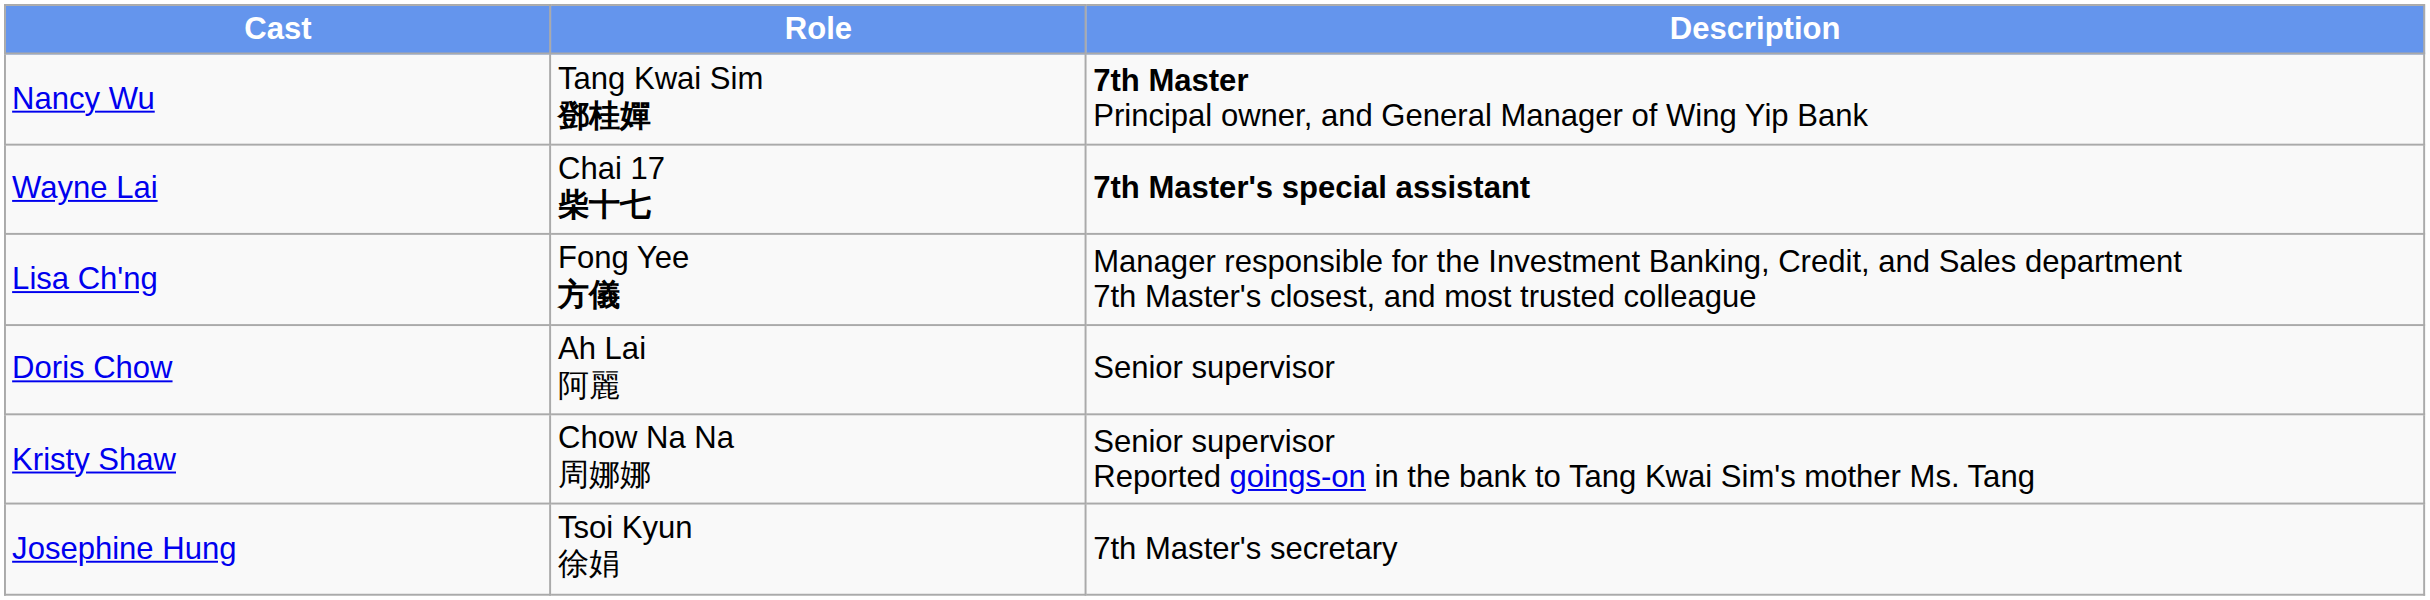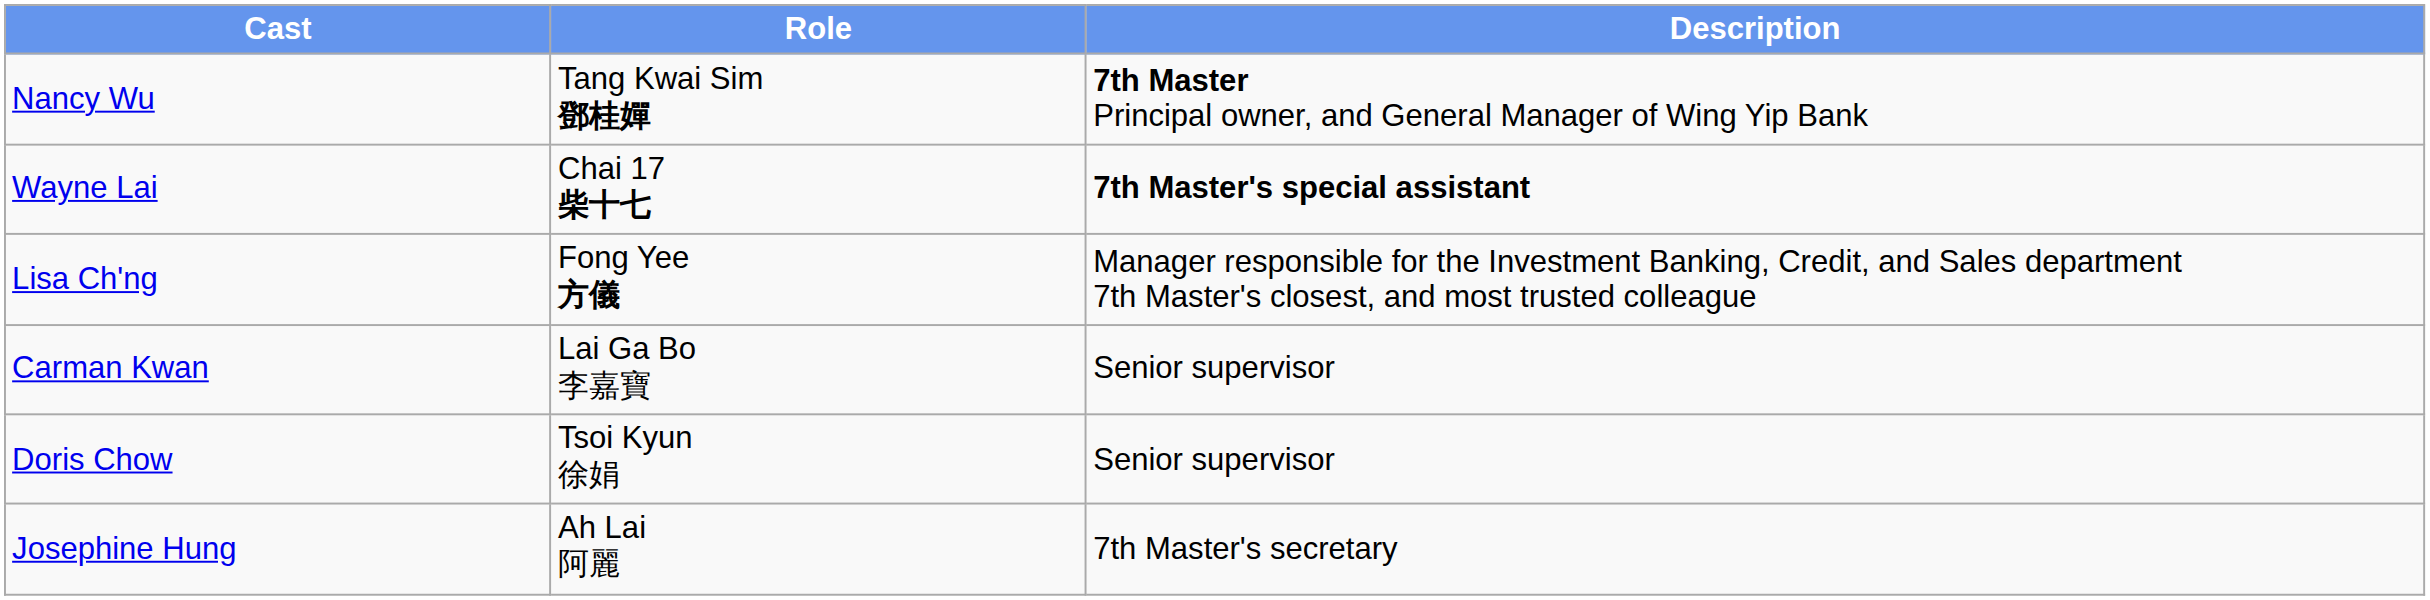 <table class="wikitable">
 <tr style="background:cornflowerblue; color:white" align=center>
 <td style="width:6%"><strong>Cast</strong></td>
 <td style="width:6%"><strong>Role</strong></td>
 <td style="width:15%"><strong>Description</strong></td>
 </tr>
 <tr>
 <td><a href='#'>Nancy Wu</a></td>
 <td>Tang Kwai Sim<br><strong>鄧桂嬋</strong></td>
 <td><strong>7th Master</strong><br>Principal owner, and General Manager of Wing Yip Bank</td>
 </tr>
 <tr>
 <td><a href='#'>Wayne Lai</a></td>
 <td>Chai 17<br><strong>柴十七</strong></td>
 <td><strong>7th Master's special assistant</strong></td>
 </tr>
 <tr>
 <td><a href='#'>Lisa Ch'ng</a></td>
 <td>Fong Yee<br><strong>方儀</strong></td>
 <td>Manager responsible for the Investment Banking, Credit, and Sales department<br>7th Master's closest, and most trusted colleague</td>
 </tr>
 <tr>
-<td><a href='#'>Doris Chow</a></td>
-<td>Ah Lai<br>阿麗</td>
+<td><a href='#'>Carman Kwan</a></td>
+<td>Lai Ga Bo<br> 李嘉寶</td>
 <td>Senior supervisor</td>
 </tr>
 <tr>
-<td><a href='#'>Kristy Shaw</a></td>
-<td>Chow Na Na<br>周娜娜</td>
-<td>Senior supervisor<br>Reported <a href='#'>goings-on</a> in the bank to Tang Kwai Sim's mother Ms. Tang</td>
+<td><a href='#'>Doris Chow</a></td>
+<td>Tsoi Kyun<br>徐娟</td>
+<td>Senior supervisor</td>
 </tr>
 <tr>
 <td><a href='#'>Josephine Hung</a></td>
-<td>Tsoi Kyun<br>徐娟</td>
+<td>Ah Lai<br>阿麗</td>
 <td>7th Master's secretary</td>
 </tr>
 </table>
